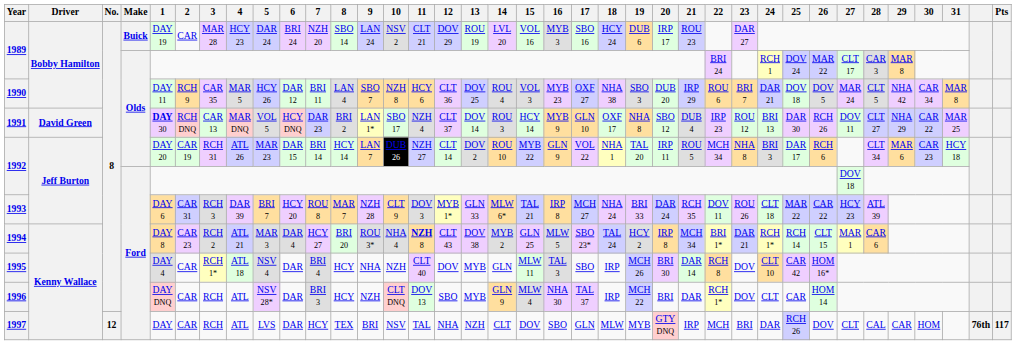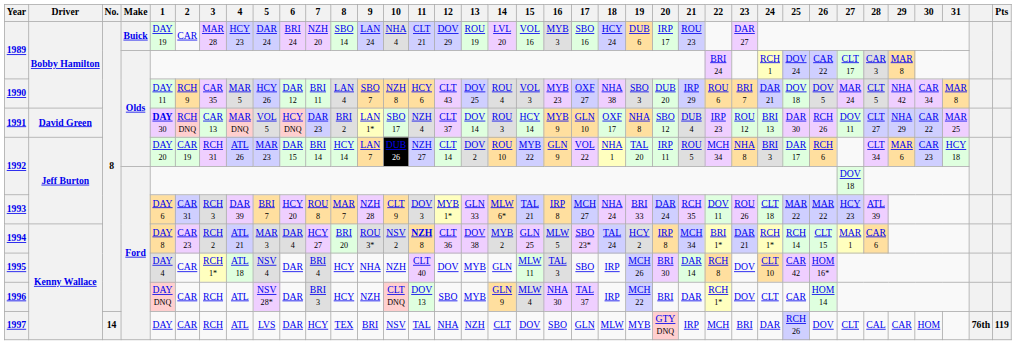 <table class="wikitable" style="text-align:center; font-size:75%">
 <tr>
 <th>Year</th>
 <th>Driver</th>
 <th>No.</th>
 <th>Make</th>
 <th>1</th>
 <th>2</th>
 <th>3</th>
 <th>4</th>
 <th>5</th>
 <th>6</th>
 <th>7</th>
 <th>8</th>
 <th>9</th>
 <th>10</th>
 <th>11</th>
 <th>12</th>
 <th>13</th>
 <th>14</th>
 <th>15</th>
 <th>16</th>
 <th>17</th>
 <th>18</th>
 <th>19</th>
 <th>20</th>
 <th>21</th>
 <th>22</th>
 <th>23</th>
 <th>24</th>
 <th>25</th>
 <th>26</th>
 <th>27</th>
 <th>28</th>
 <th>29</th>
 <th>30</th>
 <th>31</th>
 <th></th>
 <th>Pts</th>
 </tr>
 <tr>
 <th rowspan=2><a href='#'>1989</a></th>
 <th rowspan=3><a href='#'>Bobby Hamilton</a></th>
 <th rowspan=10>8</th>
 <th><a href='#'>Buick</a></th>
 <td style="background:#DFFFDF;"><a href='#'>DAY</a><br><small>19</small></td>
 <td><a href='#'>CAR</a></td>
 <td style="background:#EDCFFF;"><a href='#'>MAR</a><br><small>28</small></td>
 <td style="background:#CFCFFF;"><a href='#'>HCY</a><br><small>23</small></td>
 <td style="background:#CFCFFF;"><a href='#'>DAR</a><br><small>24</small></td>
 <td style="background:#EFCFFF;"><a href='#'>BRI</a><br><small>24</small></td>
 <td style="background:#EFCFFF;"><a href='#'>NZH</a><br><small>20</small></td>
 <td style="background:#DFFFDF;"><a href='#'>SBO</a><br><small>14</small></td>
 <td style="background:#CFCFFF;"><a href='#'>LAN</a><br><small>24</small></td>
-<td style="background:#DFDFDF;"><a href='#'>NSV</a><br><small>2</small></td>
+<td style="background:#DFDFDF;"><a href='#'>NHA</a><br><small>4</small></td>
 <td style="background:#CFCFFF;"><a href='#'>CLT</a><br><small>21</small></td>
 <td style="background:#CFCFFF;"><a href='#'>DOV</a><br><small>29</small></td>
 <td style="background:#DFFFDF;"><a href='#'>ROU</a><br><small>19</small></td>
 <td style="background:#EFCFFF;"><a href='#'>LVL</a><br><small>20</small></td>
 <td style="background:#DFFFDF;"><a href='#'>VOL</a><br><small>16</small></td>
 <td style="background:#DFDFDF;"><a href='#'>MYB</a><br><small>3</small></td>
 <td style="background:#DFFFDF;"><a href='#'>SBO</a><br><small>16</small></td>
 <td style="background:#CFCFFF;"><a href='#'>HCY</a><br><small>24</small></td>
 <td style="background:#FFDF9F;"><a href='#'>DUB</a><br><small>6</small></td>
 <td style="background:#DFFFDF;"><a href='#'>IRP</a><br><small>17</small></td>
 <td style="background:#CFCFFF;"><a href='#'>ROU</a><br><small>23</small></td>
 <td></td>
 <td style="background:#EFCFFF;"><a href='#'>DAR</a><br><small>27</small></td>
 <td colspan=8></td>
 <th rowspan=2></th>
 <th rowspan=2></th>
 </tr>
 <tr>
 <th rowspan=4><a href='#'>Olds</a></th>
 <td colspan=21></td>
 <td style="background:#EFCFFF;"><a href='#'>BRI</a><br><small>24</small></td>
 <td></td>
 <td style="background:#FFFFBF;"><a href='#'>RCH</a><br><small>1</small></td>
 <td style="background:#CFCFFF;"><a href='#'>DOV</a><br><small>24</small></td>
-<td style="background:#CFCFFF;"><a href='#'>MAR</a><br><small>22</small></td>
+<td style="background:#CFCFFF;"><a href='#'>CAR</a><br><small>22</small></td>
 <td style="background:#DFFFDF;"><a href='#'>CLT</a><br><small>17</small></td>
 <td style="background:#DFDFDF;"><a href='#'>CAR</a><br><small>3</small></td>
 <td style="background:#FFDF9F;"><a href='#'>MAR</a><br><small>8</small></td>
 <td colspan=2></td>
 </tr>
 <tr>
 <th><a href='#'>1990</a></th>
 <td style="background:#DFFFDF;"><a href='#'>DAY</a><br><small>11</small></td>
 <td style="background:#FFDF9F;"><a href='#'>RCH</a><br><small>9</small></td>
 <td style="background:#EFCFFF;"><a href='#'>CAR</a><br><small>35</small></td>
 <td style="background:#DFDFDF;"><a href='#'>MAR</a><br><small>5</small></td>
 <td style="background:#CFCFFF;"><a href='#'>HCY</a><br><small>26</small></td>
 <td style="background:#DFFFDF;"><a href='#'>DAR</a><br><small>12</small></td>
 <td style="background:#DFFFDF;"><a href='#'>BRI</a><br><small>11</small></td>
 <td style="background:#DFDFDF;"><a href='#'>LAN</a><br><small>4</small></td>
 <td style="background:#FFDF9F;"><a href='#'>SBO</a><br><small>7</small></td>
 <td style="background:#FFDF9F;"><a href='#'>NZH</a><br><small>8</small></td>
 <td style="background:#FFDF9F;"><a href='#'>HCY</a><br><small>6</small></td>
-<td style="background:#EFCFFF;"><a href='#'>CLT</a><br><small>36</small></td>
+<td style="background:#EFCFFF;"><a href='#'>CLT</a><br><small>43</small></td>
 <td style="background:#CFCFFF;"><a href='#'>DOV</a><br><small>25</small></td>
 <td style="background:#DFDFDF;"><a href='#'>ROU</a><br><small>4</small></td>
 <td style="background:#DFDFDF;"><a href='#'>VOL</a><br><small>3</small></td>
 <td style="background:#EFCFFF;"><a href='#'>MYB</a><br><small>23</small></td>
 <td style="background:#CFCFFF;"><a href='#'>OXF</a><br><small>27</small></td>
 <td style="background:#EFCFFF;"><a href='#'>NHA</a><br><small>38</small></td>
 <td style="background:#DFDFDF;"><a href='#'>SBO</a><br><small>3</small></td>
 <td style="background:#DFFFDF;"><a href='#'>DUB</a><br><small>20</small></td>
 <td style="background:#CFCFFF;"><a href='#'>IRP</a><br><small>29</small></td>
 <td style="background:#FFDF9F;"><a href='#'>ROU</a><br><small>6</small></td>
 <td style="background:#FFDF9F;"><a href='#'>BRI</a><br><small>7</small></td>
 <td style="background:#CFCFFF;"><a href='#'>DAR</a><br><small>21</small></td>
 <td style="background:#DFFFDF;"><a href='#'>DOV</a><br><small>18</small></td>
 <td style="background:#DFDFDF;"><a href='#'>DOV</a><br><small>5</small></td>
 <td style="background:#EFCFFF;"><a href='#'>MAR</a><br><small>24</small></td>
 <td style="background:#DFDFDF;"><a href='#'>CLT</a><br><small>5</small></td>
 <td style="background:#EFCFFF;"><a href='#'>NHA</a><br><small>42</small></td>
 <td style="background:#EFCFFF;"><a href='#'>CAR</a><br><small>34</small></td>
 <td style="background:#FFDF9F;"><a href='#'>MAR</a><br><small>8</small></td>
 <th></th>
 <th></th>
 </tr>
 <tr>
 <th><a href='#'>1991</a></th>
 <th><a href='#'>David Green</a></th>
 <td style="background:#EFCFFF;"><strong><a href='#'>DAY</a></strong><br><small>30</small></td>
 <td style="background:#FFCFCF;"><a href='#'>RCH</a><br><small>DNQ</small></td>
 <td style="background:#DFFFDF;"><a href='#'>CAR</a><br><small>13</small></td>
 <td style="background:#FFCFCF;"><a href='#'>MAR</a><br><small>DNQ</small></td>
 <td style="background:#DFDFDF;"><a href='#'>VOL</a><br><small>5</small></td>
 <td style="background:#FFCFCF;"><a href='#'>HCY</a><br><small>DNQ</small></td>
 <td style="background:#CFCFFF;"><a href='#'>DAR</a><br><small>23</small></td>
 <td style="background:#DFDFDF;"><a href='#'>BRI</a><br><small>2</small></td>
 <td style="background:#FFFFBF;"><a href='#'>LAN</a><br><small>1*</small></td>
 <td style="background:#DFFFDF;"><a href='#'>SBO</a><br><small>17</small></td>
 <td style="background:#DFDFDF;"><a href='#'>NZH</a><br><small>4</small></td>
 <td style="background:#EFCFFF;"><a href='#'>CLT</a><br><small>37</small></td>
 <td style="background:#DFFFDF;"><a href='#'>DOV</a><br><small>14</small></td>
 <td style="background:#DFDFDF;"><a href='#'>ROU</a><br><small>3</small></td>
 <td style="background:#DFFFDF;"><a href='#'>HCY</a><br><small>14</small></td>
 <td style="background:#FFDF9F;"><a href='#'>MYB</a><br><small>9</small></td>
 <td style="background:#FFDF9F;"><a href='#'>GLN</a><br><small>10</small></td>
 <td style="background:#DFFFDF;"><a href='#'>OXF</a><br><small>17</small></td>
 <td style="background:#FFDF9F;"><a href='#'>NHA</a><br><small>8</small></td>
 <td style="background:#DFFFDF;"><a href='#'>SBO</a><br><small>12</small></td>
 <td style="background:#DFDFDF;"><a href='#'>DUB</a><br><small>4</small></td>
 <td style="background:#EFCFFF;"><a href='#'>IRP</a><br><small>23</small></td>
 <td style="background:#DFFFDF;"><a href='#'>ROU</a><br><small>12</small></td>
 <td style="background:#DFFFDF;"><a href='#'>BRI</a><br><small>13</small></td>
 <td style="background:#EFCFFF;"><a href='#'>DAR</a><br><small>30</small></td>
 <td style="background:#EFCFFF;"><a href='#'>RCH</a><br><small>26</small></td>
 <td style="background:#DFFFDF;"><a href='#'>DOV</a><br><small>11</small></td>
 <td style="background:#CFCFFF;"><a href='#'>CLT</a><br><small>27</small></td>
 <td style="background:#CFCFFF;"><a href='#'>NHA</a><br><small>29</small></td>
 <td style="background:#CFCFFF;"><a href='#'>CAR</a><br><small>22</small></td>
 <td style="background:#EFCFFF;"><a href='#'>MAR</a><br><small>25</small></td>
 <th></th>
 <th></th>
 </tr>
 <tr>
 <th rowspan=2><a href='#'>1992</a></th>
 <th rowspan=3><a href='#'>Jeff Burton</a></th>
 <td style="background:#DFFFDF;"><a href='#'>DAY</a><br><small>20</small></td>
 <td style="background:#DFFFDF;"><a href='#'>CAR</a><br><small>19</small></td>
 <td style="background:#EFCFFF;"><a href='#'>RCH</a><br><small>31</small></td>
 <td style="background:#CFCFFF;"><a href='#'>ATL</a><br><small>26</small></td>
 <td style="background:#CFCFFF;"><a href='#'>MAR</a><br><small>23</small></td>
 <td style="background:#DFFFDF;"><a href='#'>DAR</a><br><small>15</small></td>
 <td style="background:#DFFFDF;"><a href='#'>BRI</a><br><small>14</small></td>
 <td style="background:#DFFFDF;"><a href='#'>HCY</a><br><small>14</small></td>
 <td style="background:#FFDF9F;"><a href='#'>LAN</a><br><small>7</small></td>
 <td style="background:#000000; color:white"><a href='#'><span>DUB</span></a><br><small>26</small></td>
 <td style="background:#CFCFFF;"><a href='#'>NZH</a><br><small>27</small></td>
 <td style="background:#DFFFDF;"><a href='#'>CLT</a><br><small>14</small></td>
 <td style="background:#DFDFDF;"><a href='#'>DOV</a><br><small>2</small></td>
 <td style="background:#FFDF9F;"><a href='#'>ROU</a><br><small>10</small></td>
 <td style="background:#CFCFFF;"><a href='#'>MYB</a><br><small>22</small></td>
 <td style="background:#FFDF9F;"><a href='#'>GLN</a><br><small>9</small></td>
 <td style="background:#EFCFFF;"><a href='#'>VOL</a><br><small>22</small></td>
 <td style="background:#FFFFBF;"><a href='#'>NHA</a><br><small>1</small></td>
 <td style="background:#DFFFDF;"><a href='#'>TAL</a><br><small>20</small></td>
 <td style="background:#DFFFDF;"><a href='#'>IRP</a><br><small>11</small></td>
 <td style="background:#DFDFDF;"><a href='#'>ROU</a><br><small>5</small></td>
 <td style="background:#EFCFFF;"><a href='#'>MCH</a><br><small>34</small></td>
 <td style="background:#FFDF9F;"><a href='#'>NHA</a><br><small>8</small></td>
 <td style="background:#DFDFDF;"><a href='#'>BRI</a><br><small>3</small></td>
 <td style="background:#DFFFDF;"><a href='#'>DAR</a><br><small>17</small></td>
 <td style="background:#FFDF9F;"><a href='#'>RCH</a><br><small>6</small></td>
 <td></td>
 <td style="background:#EFCFFF;"><a href='#'>CLT</a><br><small>34</small></td>
 <td style="background:#FFDF9F;"><a href='#'>MAR</a><br><small>6</small></td>
 <td style="background:#CFCFFF;"><a href='#'>CAR</a><br><small>23</small></td>
 <td style="background:#DFFFDF;"><a href='#'>HCY</a><br><small>18</small></td>
 <th rowspan=2></th>
 <th rowspan=2></th>
 </tr>
 <tr>
 <th rowspan=6><a href='#'>Ford</a></th>
 <td colspan=26></td>
 <td style="background:#DFFFDF;"><a href='#'>DOV</a><br><small>18</small></td>
 <td colspan=4></td>
 </tr>
 <tr>
 <th><a href='#'>1993</a></th>
 <td style="background:#FFDF9F;"><a href='#'>DAY</a><br><small>6</small></td>
 <td style="background:#CFCFFF;"><a href='#'>CAR</a><br><small>31</small></td>
 <td style="background:#DFDFDF;"><a href='#'>RCH</a><br><small>3</small></td>
 <td style="background:#EFCFFF;"><a href='#'>DAR</a><br><small>39</small></td>
 <td style="background:#FFDF9F;"><a href='#'>BRI</a><br><small>7</small></td>
 <td style="background:#EFCFFF;"><a href='#'>HCY</a><br><small>20</small></td>
 <td style="background:#FFDF9F;"><a href='#'>ROU</a><br><small>8</small></td>
 <td style="background:#FFDF9F;"><a href='#'>MAR</a><br><small>7</small></td>
 <td style="background:#EFCFFF;"><a href='#'>NZH</a><br><small>28</small></td>
 <td style="background:#FFDF9F;"><a href='#'>CLT</a><br><small>9</small></td>
 <td style="background:#DFDFDF;"><a href='#'>DOV</a><br><small>3</small></td>
 <td style="background:#FFFFBF;"><a href='#'>MYB</a><br><small>1*</small></td>
 <td style="background:#EFCFFF;"><a href='#'>GLN</a><br><small>33</small></td>
 <td style="background:#FFDF9F;"><a href='#'>MLW</a><br><small>6*</small></td>
 <td style="background:#CFCFFF;"><a href='#'>TAL</a><br><small>21</small></td>
 <td style="background:#FFDF9F;"><a href='#'>IRP</a><br><small>8</small></td>
 <td style="background:#CFCFFF;"><a href='#'>MCH</a><br><small>27</small></td>
 <td style="background:#EFCFFF;"><a href='#'>NHA</a><br><small>24</small></td>
 <td style="background:#EFCFFF;"><a href='#'>BRI</a><br><small>33</small></td>
 <td style="background:#CFCFFF;"><a href='#'>DAR</a><br><small>24</small></td>
 <td style="background:#EFCFFF;"><a href='#'>RCH</a><br><small>35</small></td>
 <td style="background:#DFFFDF;"><a href='#'>DOV</a><br><small>11</small></td>
 <td style="background:#EFCFFF;"><a href='#'>ROU</a><br><small>26</small></td>
 <td style="background:#DFFFDF;"><a href='#'>CLT</a><br><small>18</small></td>
 <td style="background:#CFCFFF;"><a href='#'>MAR</a><br><small>22</small></td>
-<td style="background:#CFCFFF;"><a href='#'>CAR</a><br><small>22</small></td>
+<td style="background:#CFCFFF;"><a href='#'>MAR</a><br><small>22</small></td>
 <td style="background:#CFCFFF;"><a href='#'>HCY</a><br><small>23</small></td>
 <td style="background:#EFCFFF;"><a href='#'>ATL</a><br><small>39</small></td>
 <td colspan=3></td>
 <th></th>
 <th></th>
 </tr>
 <tr>
 <th><a href='#'>1994</a></th>
 <th rowspan=4><a href='#'>Kenny Wallace</a></th>
 <td style="background:#FFDF9F;"><a href='#'>DAY</a><br><small>8</small></td>
 <td style="background:#EFCFFF;"><a href='#'>CAR</a><br><small>23</small></td>
 <td style="background:#DFDFDF;"><a href='#'>RCH</a><br><small>2</small></td>
 <td style="background:#CFCFFF;"><a href='#'>ATL</a><br><small>21</small></td>
 <td style="background:#DFDFDF;"><a href='#'>MAR</a><br><small>3</small></td>
 <td style="background:#DFDFDF;"><a href='#'>DAR</a><br><small>4</small></td>
 <td style="background:#EFCFFF;"><a href='#'>HCY</a><br><small>27</small></td>
 <td style="background:#DFFFDF;"><a href='#'>BRI</a><br><small>20</small></td>
 <td style="background:#DFDFDF;"><a href='#'>ROU</a><br><small>3*</small></td>
-<td style="background:#DFDFDF;"><a href='#'>NHA</a><br><small>4</small></td>
+<td style="background:#DFDFDF;"><a href='#'>NSV</a><br><small>2</small></td>
 <td style="background:#FFDF9F;"><strong><a href='#'>NZH</a></strong><br><small>8</small></td>
-<td style="background:#EFCFFF;"><a href='#'>CLT</a><br><small>43</small></td>
+<td style="background:#EFCFFF;"><a href='#'>CLT</a><br><small>36</small></td>
 <td style="background:#EFCFFF;"><a href='#'>DOV</a><br><small>38</small></td>
 <td style="background:#DFDFDF;"><a href='#'>MYB</a><br><small>2</small></td>
 <td style="background:#EFCFFF;"><a href='#'>GLN</a><br><small>25</small></td>
 <td style="background:#DFDFDF;"><a href='#'>MLW</a><br><small>5</small></td>
 <td style="background:#EFCFFF;"><a href='#'>SBO</a><br><small>23*</small></td>
 <td style="background:#CFCFFF;"><a href='#'>TAL</a><br><small>24</small></td>
 <td style="background:#DFDFDF;"><a href='#'>HCY</a><br><small>2</small></td>
 <td style="background:#FFDF9F;"><a href='#'>IRP</a><br><small>8</small></td>
 <td style="background:#CFCFFF;"><a href='#'>MCH</a><br><small>34</small></td>
 <td style="background:#FFFFBF;"><a href='#'>BRI</a><br><small>1*</small></td>
 <td style="background:#CFCFFF;"><a href='#'>DAR</a><br><small>21</small></td>
 <td style="background:#FFFFBF;"><a href='#'>RCH</a><br><small>1*</small></td>
 <td style="background:#DFFFDF;"><a href='#'>RCH</a><br><small>14</small></td>
 <td style="background:#DFFFDF;"><a href='#'>CLT</a><br><small>15</small></td>
 <td style="background:#FFFFBF;"><a href='#'>MAR</a><br><small>1</small></td>
 <td style="background:#FFDF9F;"><a href='#'>CAR</a><br><small>6</small></td>
 <td colspan=3></td>
 <th></th>
 <th></th>
 </tr>
 <tr>
 <th><a href='#'>1995</a></th>
 <td style="background:#DFDFDF;"><a href='#'>DAY</a><br><small>4</small></td>
 <td><a href='#'>CAR</a></td>
 <td style="background:#FFFFBF;"><a href='#'>RCH</a><br><small>1*</small></td>
 <td style="background:#DFFFDF;"><a href='#'>ATL</a><br><small>18</small></td>
 <td style="background:#DFDFDF;"><a href='#'>NSV</a><br><small>4</small></td>
 <td><a href='#'>DAR</a></td>
 <td style="background:#DFDFDF;"><a href='#'>BRI</a><br><small>4</small></td>
 <td><a href='#'>HCY</a></td>
 <td><a href='#'>NHA</a></td>
 <td><a href='#'>NZH</a></td>
 <td style="background:#EFCFFF;"><a href='#'>CLT</a><br><small>40</small></td>
 <td><a href='#'>DOV</a></td>
 <td><a href='#'>MYB</a></td>
 <td><a href='#'>GLN</a></td>
 <td style="background:#DFFFDF;"><a href='#'>MLW</a><br><small>11</small></td>
 <td style="background:#DFDFDF;"><a href='#'>TAL</a><br><small>3</small></td>
 <td><a href='#'>SBO</a></td>
 <td><a href='#'>IRP</a></td>
 <td style="background:#CFCFFF;"><a href='#'>MCH</a><br><small>26</small></td>
 <td style="background:#EFCFFF;"><a href='#'>BRI</a><br><small>30</small></td>
 <td style="background:#DFFFDF;"><a href='#'>DAR</a><br><small>14</small></td>
 <td style="background:#FFDF9F;"><a href='#'>RCH</a><br><small>8</small></td>
 <td><a href='#'>DOV</a></td>
 <td style="background:#FFDF9F;"><a href='#'>CLT</a><br><small>10</small></td>
 <td style="background:#EFCFFF;"><a href='#'>CAR</a><br><small>42</small></td>
 <td style="background:#EFCFFF;"><a href='#'>HOM</a><br><small>16*</small></td>
 <td colspan=5></td>
 <th></th>
 <th></th>
 </tr>
 <tr>
 <th><a href='#'>1996</a></th>
 <td style="background:#FFCFCF;"><a href='#'>DAY</a><br><small>DNQ</small></td>
 <td><a href='#'>CAR</a></td>
 <td><a href='#'>RCH</a></td>
 <td><a href='#'>ATL</a></td>
 <td style="background:#EFCFFF;"><a href='#'>NSV</a><br><small>28*</small></td>
 <td><a href='#'>DAR</a></td>
 <td style="background:#DFDFDF;"><a href='#'>BRI</a><br><small>3</small></td>
 <td><a href='#'>HCY</a></td>
 <td><a href='#'>NZH</a></td>
 <td style="background:#FFCFCF;"><a href='#'>CLT</a><br><small>DNQ</small></td>
 <td style="background:#DFFFDF;"><a href='#'>DOV</a><br><small>13</small></td>
 <td><a href='#'>SBO</a></td>
 <td><a href='#'>MYB</a></td>
 <td style="background:#FFDF9F;"><a href='#'>GLN</a><br><small>9</small></td>
 <td style="background:#DFDFDF;"><a href='#'>MLW</a><br><small>4</small></td>
 <td style="background:#EFCFFF;"><a href='#'>NHA</a><br><small>30</small></td>
 <td style="background:#EFCFFF;"><a href='#'>TAL</a><br><small>37</small></td>
 <td><a href='#'>IRP</a></td>
 <td style="background:#CFCFFF;"><a href='#'>MCH</a><br><small>22</small></td>
 <td><a href='#'>BRI</a></td>
 <td><a href='#'>DAR</a></td>
 <td style="background:#FFFFBF;"><a href='#'>RCH</a><br><small>1*</small></td>
 <td><a href='#'>DOV</a></td>
 <td><a href='#'>CLT</a></td>
 <td><a href='#'>CAR</a></td>
 <td style="background:#DFFFDF;"><a href='#'>HOM</a><br><small>14</small></td>
 <td colspan=5></td>
 <th></th>
 <th></th>
 </tr>
 <tr>
 <th><a href='#'>1997</a></th>
-<th>12</th>
+<th>14</th>
 <td><a href='#'>DAY</a></td>
 <td><a href='#'>CAR</a></td>
 <td><a href='#'>RCH</a></td>
 <td><a href='#'>ATL</a></td>
 <td><a href='#'>LVS</a></td>
 <td><a href='#'>DAR</a></td>
 <td><a href='#'>HCY</a></td>
 <td><a href='#'>TEX</a></td>
 <td><a href='#'>BRI</a></td>
 <td><a href='#'>NSV</a></td>
 <td><a href='#'>TAL</a></td>
 <td><a href='#'>NHA</a></td>
 <td><a href='#'>NZH</a></td>
 <td><a href='#'>CLT</a></td>
 <td><a href='#'>DOV</a></td>
 <td><a href='#'>SBO</a></td>
 <td><a href='#'>GLN</a></td>
 <td><a href='#'>MLW</a></td>
 <td><a href='#'>MYB</a></td>
 <td style="background:#FFCFCF;"><a href='#'>GTY</a><br><small>DNQ</small></td>
 <td><a href='#'>IRP</a></td>
 <td><a href='#'>MCH</a></td>
 <td><a href='#'>BRI</a></td>
 <td><a href='#'>DAR</a></td>
 <td style="background:#CFCFFF;"><a href='#'>RCH</a><br><small>26</small></td>
 <td><a href='#'>DOV</a></td>
 <td><a href='#'>CLT</a></td>
 <td><a href='#'>CAL</a></td>
 <td><a href='#'>CAR</a></td>
 <td><a href='#'>HOM</a></td>
 <td></td>
 <th>76th</th>
-<th>117</th>
+<th>119</th>
 </tr>
 </table>
